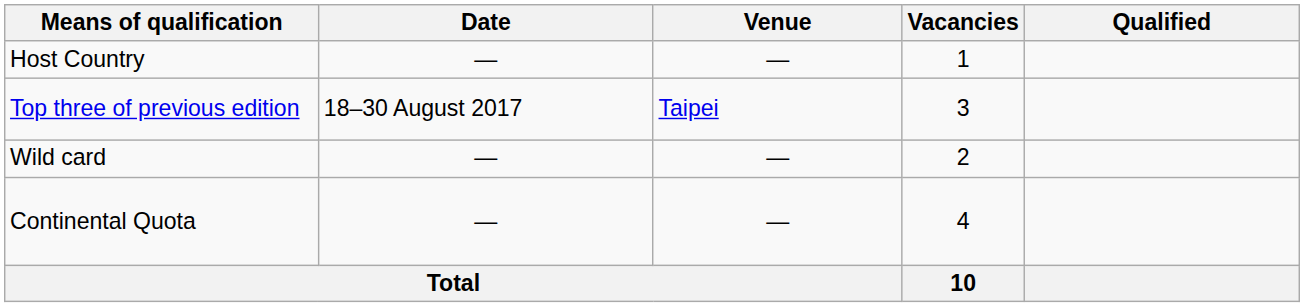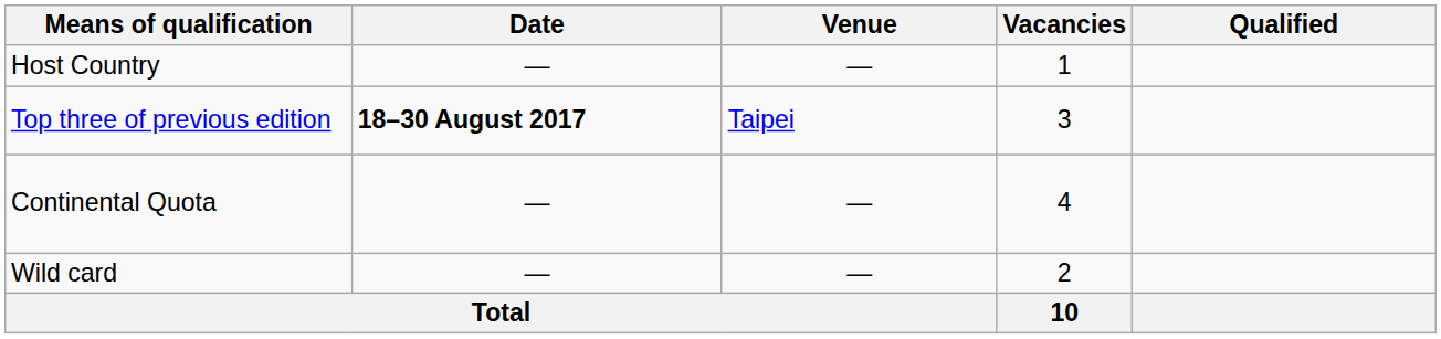 <table class="wikitable" width=900>
 <tr>
 <th width=25%>Means of qualification</th>
 <th width=27%>Date</th>
 <th width=20%>Venue</th>
 <th width=6%>Vacancies</th>
 <th width=22%>Qualified</th>
 </tr>
 <tr>
 <td>Host Country</td>
 <td style="text-align:center;">—</td>
 <td style="text-align:center;">—</td>
 <td style="text-align:center;">1</td>
 <td></td>
 </tr>
 <tr>
 <td><a href='#'>Top three of previous edition</a></td>
-<td>18–30 August 2017</td>
+<td><strong>18–30 August 2017</strong></td>
 <td> <a href='#'>Taipei</a></td>
 <td style="text-align:center;">3</td>
 <td><br><br></td>
+</tr>
+<tr>
+<td>Continental Quota</td>
+<td style="text-align:center;">—</td>
+<td style="text-align:center;">—</td>
+<td style="text-align:center;">4</td>
+<td><br><br><br></td>
 </tr>
 <tr>
 <td>Wild card</td>
 <td style="text-align:center;">—</td>
 <td style="text-align:center;">—</td>
 <td style="text-align:center;">2</td>
 <td><br></td>
 </tr>
 <tr>
-<td>Continental Quota</td>
-<td style="text-align:center;">—</td>
-<td style="text-align:center;">—</td>
-<td style="text-align:center;">4</td>
-<td><br><br><br></td>
-</tr>
-<tr>
 <th colspan="3">Total</th>
 <th>10</th>
 <th></th>
 </tr>
 </table>
